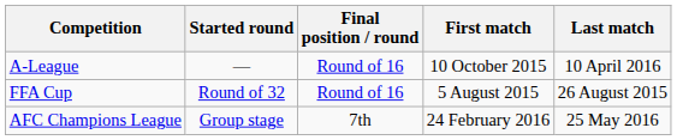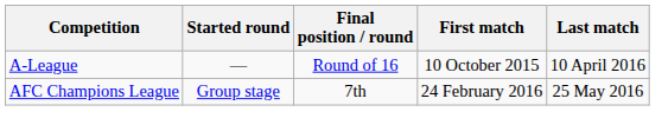 <table class="wikitable">
 <tr>
 <th>Competition</th>
 <th>Started round</th>
 <th>Final <br>position / round</th>
 <th>First match</th>
 <th>Last match</th>
 </tr>
 <tr style="text-align: center">
 <td align=left><a href='#'>A-League</a></td>
 <td>—</td>
 <td><a href='#'>Round of 16</a></td>
 <td>10 October 2015</td>
 <td>10 April 2016</td>
 </tr>
 <tr style="text-align: center">
-<td align=left><a href='#'>FFA Cup</a></td>
-<td><a href='#'>Round of 32</a></td>
-<td><a href='#'>Round of 16</a></td>
-<td>5 August 2015</td>
-<td>26 August 2015</td>
-</tr>
-<tr style="text-align: center">
 <td align=left><a href='#'>AFC Champions League</a></td>
 <td><a href='#'>Group stage</a></td>
 <td>7th</td>
 <td>24 February 2016</td>
 <td>25 May 2016</td>
 </tr>
 </table>
